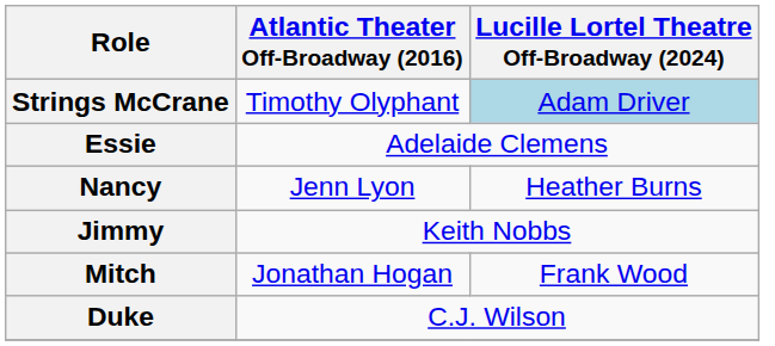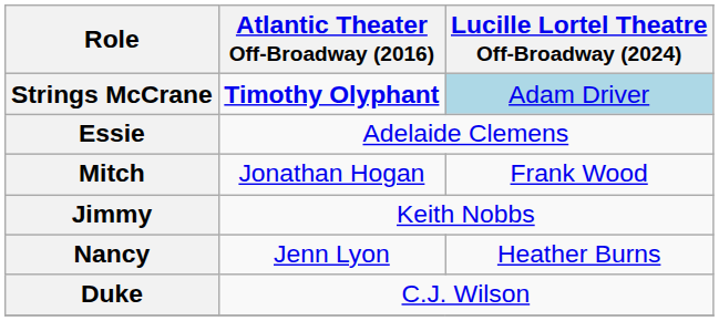 <table class="wikitable">
 <tr>
 <th>Role</th>
 <th><a href='#'>Atlantic Theater</a> <br> <small>Off-Broadway (2016)</small></th>
 <th><a href='#'>Lucille Lortel Theatre</a> <br> <small>Off-Broadway (2024)</small></th>
 </tr>
 <tr>
 <th>Strings McCrane</th>
-<td align="center"><a href='#'>Timothy Olyphant</a></td>
+<td align="center"><strong><a href='#'>Timothy Olyphant</a></strong></td>
 <td align="center" style="background: lightblue;"><a href='#'>Adam Driver</a></td>
 </tr>
 <tr>
 <th>Essie</th>
 <td colspan="2" align="center"><a href='#'>Adelaide Clemens</a></td>
 </tr>
 <tr>
-<th>Nancy</th>
-<td align="center"><a href='#'>Jenn Lyon</a></td>
-<td align="center"><a href='#'>Heather Burns</a></td>
+<th>Mitch</th>
+<td align="center"><a href='#'>Jonathan Hogan</a></td>
+<td align="center"><a href='#'>Frank Wood</a></td>
 </tr>
 <tr>
 <th>Jimmy</th>
 <td colspan="2" align="center"><a href='#'>Keith Nobbs</a></td>
 </tr>
 <tr>
-<th>Mitch</th>
-<td align="center"><a href='#'>Jonathan Hogan</a></td>
-<td align="center"><a href='#'>Frank Wood</a></td>
+<th>Nancy</th>
+<td align="center"><a href='#'>Jenn Lyon</a></td>
+<td align="center"><a href='#'>Heather Burns</a></td>
 </tr>
 <tr>
 <th>Duke</th>
 <td colspan="2" align="center"><a href='#'>C.J. Wilson</a></td>
 </tr>
 <tr>
 </tr>
 </table>
